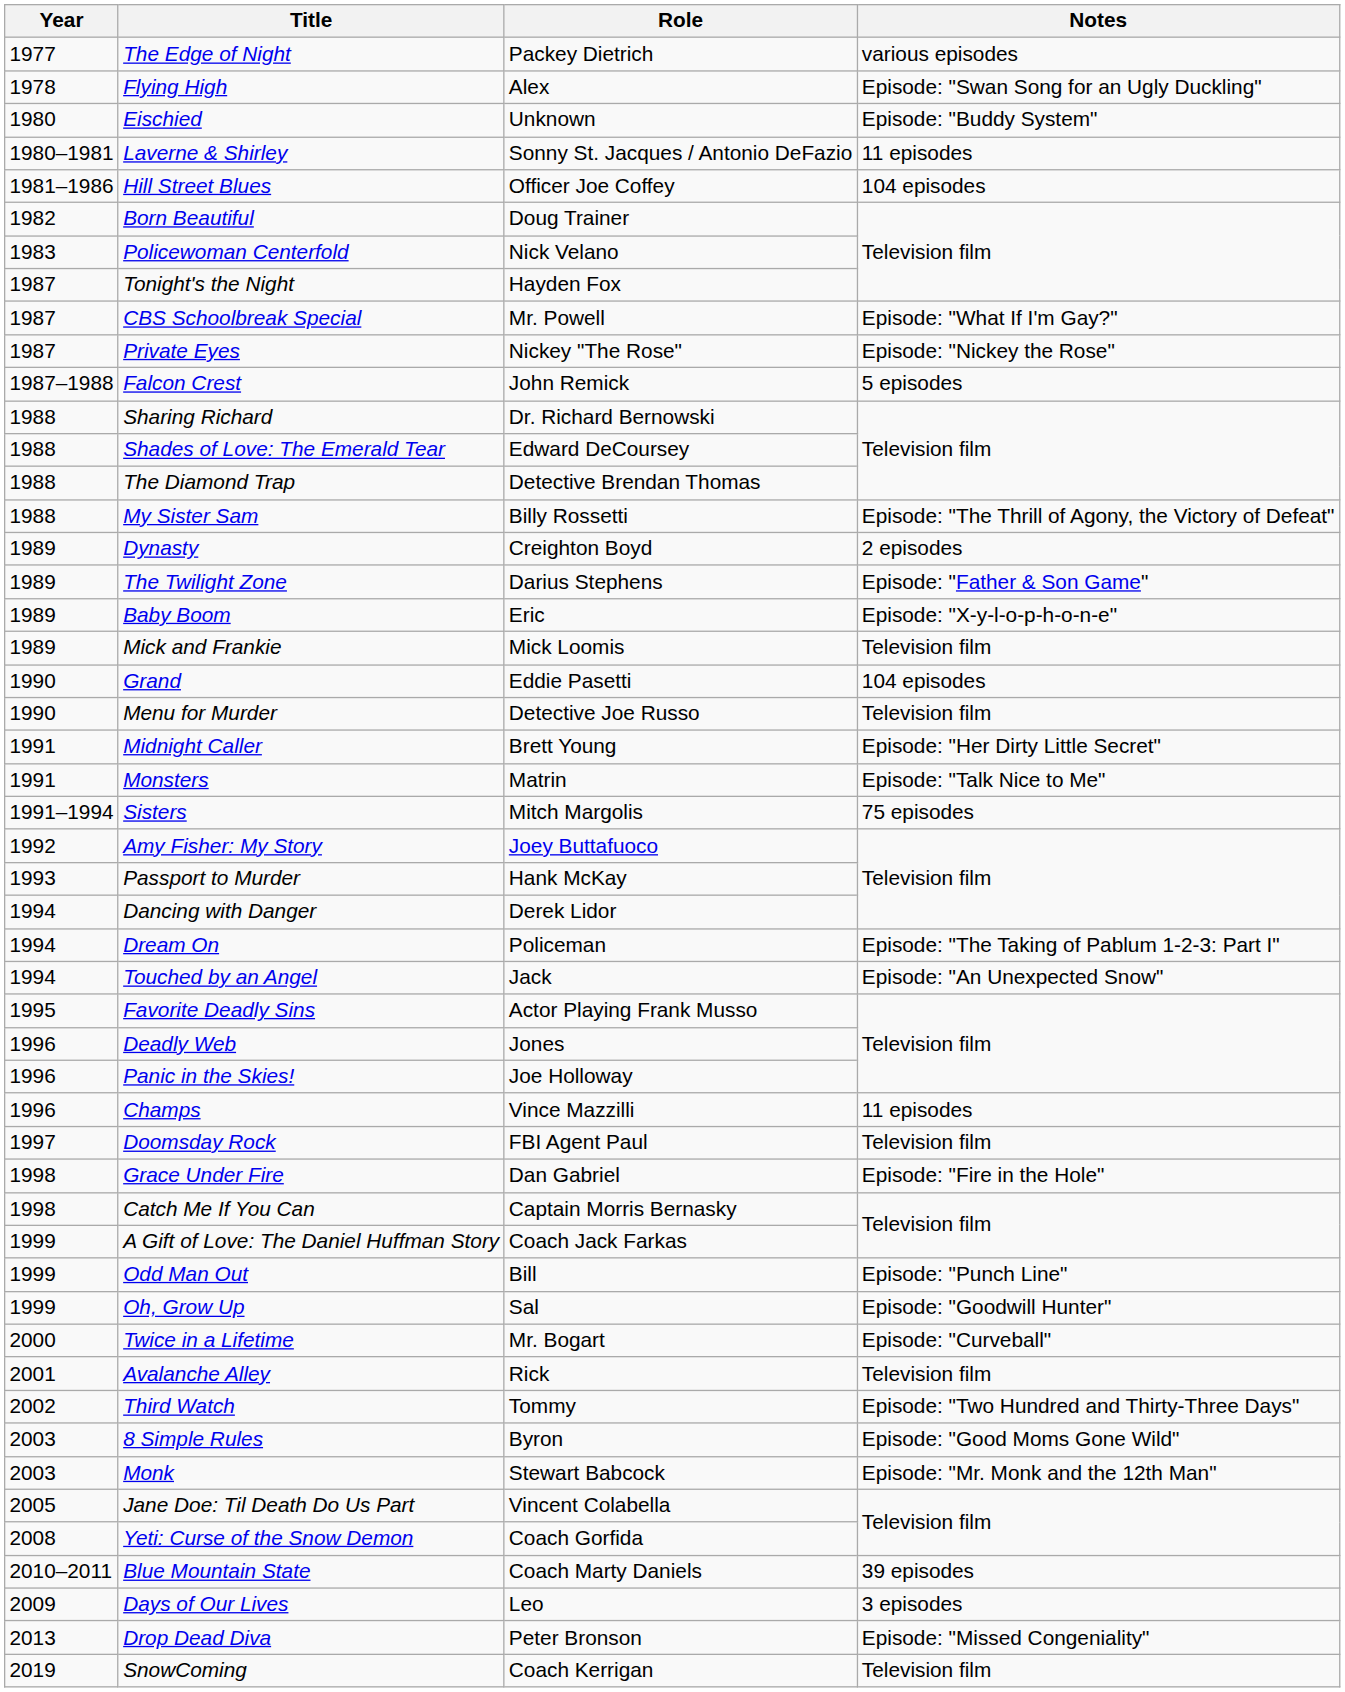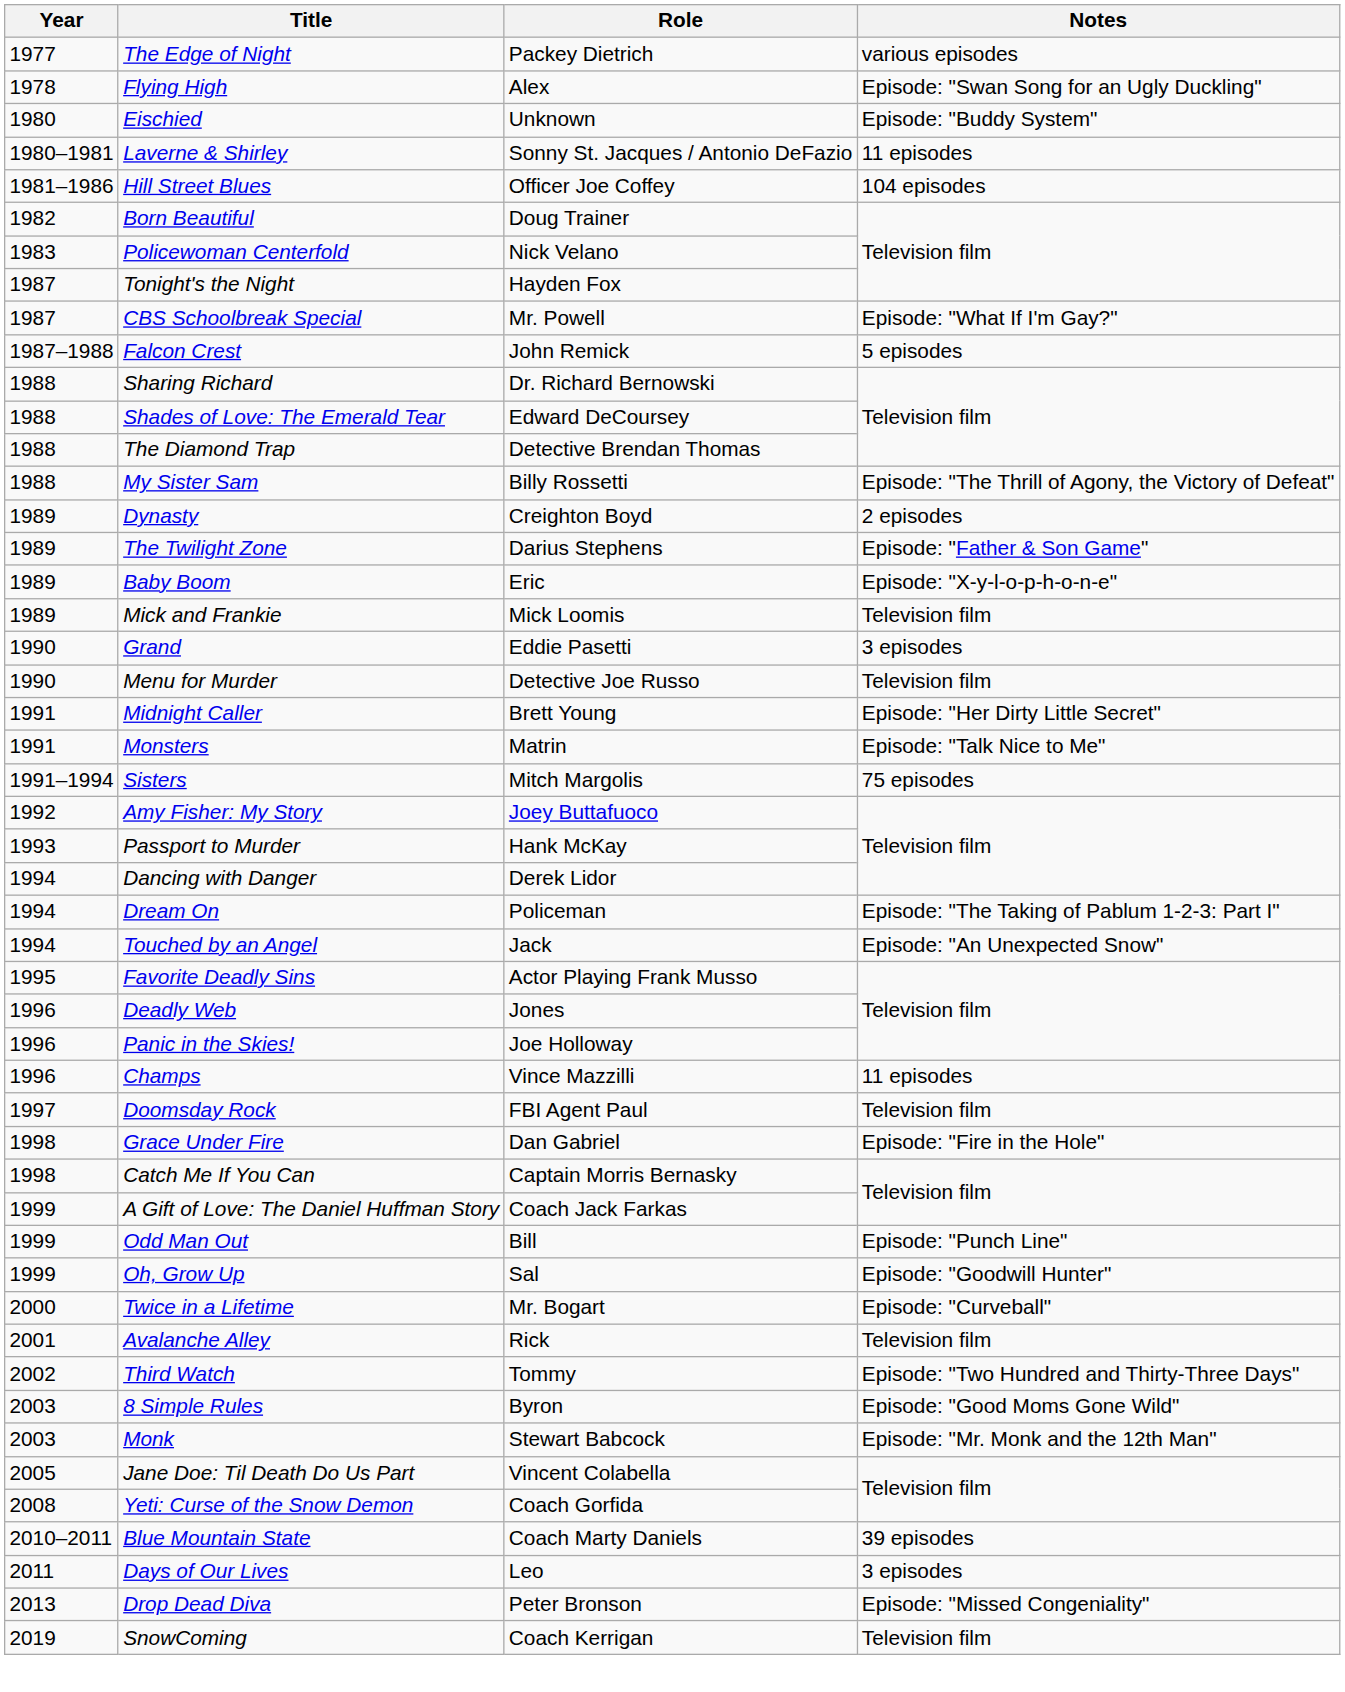 <table class="wikitable sortable">
 <tr>
 <th>Year</th>
 <th>Title</th>
 <th>Role</th>
 <th>Notes</th>
 </tr>
 <tr>
 <td>1977</td>
 <td><em><a href='#'>The Edge of Night</a></em></td>
 <td>Packey Dietrich</td>
 <td>various episodes</td>
 </tr>
 <tr>
 <td>1978</td>
 <td><em><a href='#'>Flying High</a></em></td>
 <td>Alex</td>
 <td>Episode: "Swan Song for an Ugly Duckling"</td>
 </tr>
 <tr>
 <td>1980</td>
 <td><em><a href='#'>Eischied</a></em></td>
 <td>Unknown</td>
 <td>Episode: "Buddy System"</td>
 </tr>
 <tr>
 <td>1980–1981</td>
 <td><em><a href='#'>Laverne & Shirley</a></em></td>
 <td>Sonny St. Jacques / Antonio DeFazio</td>
 <td>11 episodes</td>
 </tr>
 <tr>
 <td>1981–1986</td>
 <td><em><a href='#'>Hill Street Blues</a></em></td>
 <td>Officer Joe Coffey</td>
 <td>104 episodes</td>
 </tr>
 <tr>
 <td>1982</td>
 <td><em><a href='#'>Born Beautiful</a></em></td>
 <td>Doug Trainer</td>
 <td rowspan="3">Television film</td>
 </tr>
 <tr>
 <td>1983</td>
 <td><em><a href='#'>Policewoman Centerfold</a></em></td>
 <td>Nick Velano</td>
 </tr>
 <tr>
 <td>1987</td>
 <td><em>Tonight's the Night</em></td>
 <td>Hayden Fox</td>
 </tr>
 <tr>
 <td>1987</td>
 <td><em><a href='#'>CBS Schoolbreak Special</a></em></td>
 <td>Mr. Powell</td>
 <td>Episode: "What If I'm Gay?"</td>
 </tr>
 <tr>
-<td>1987</td>
-<td><em><a href='#'>Private Eyes</a></em></td>
-<td>Nickey "The Rose"</td>
-<td>Episode: "Nickey the Rose"</td>
-</tr>
-<tr>
 <td>1987–1988</td>
 <td><em><a href='#'>Falcon Crest</a></em></td>
 <td>John Remick</td>
 <td>5 episodes</td>
 </tr>
 <tr>
 <td>1988</td>
 <td><em>Sharing Richard</em></td>
 <td>Dr. Richard Bernowski</td>
 <td rowspan="3">Television film</td>
 </tr>
 <tr>
 <td>1988</td>
 <td><em><a href='#'>Shades of Love: The Emerald Tear</a></em></td>
 <td>Edward DeCoursey</td>
 </tr>
 <tr>
 <td>1988</td>
 <td><em>The Diamond Trap</em></td>
 <td>Detective Brendan Thomas</td>
 </tr>
 <tr>
 <td>1988</td>
 <td><em><a href='#'>My Sister Sam</a></em></td>
 <td>Billy Rossetti</td>
 <td>Episode: "The Thrill of Agony, the Victory of Defeat"</td>
 </tr>
 <tr>
 <td>1989</td>
 <td><em><a href='#'>Dynasty</a></em></td>
 <td>Creighton Boyd</td>
 <td>2 episodes</td>
 </tr>
 <tr>
 <td>1989</td>
 <td><em><a href='#'>The Twilight Zone</a></em></td>
 <td>Darius Stephens</td>
 <td>Episode: "<a href='#'>Father & Son Game</a>"</td>
 </tr>
 <tr>
 <td>1989</td>
 <td><em><a href='#'>Baby Boom</a></em></td>
 <td>Eric</td>
 <td>Episode: "X-y-l-o-p-h-o-n-e"</td>
 </tr>
 <tr>
 <td>1989</td>
 <td><em>Mick and Frankie</em></td>
 <td>Mick Loomis</td>
 <td>Television film</td>
 </tr>
 <tr>
 <td>1990</td>
 <td><em><a href='#'>Grand</a></em></td>
 <td>Eddie Pasetti</td>
-<td>104 episodes</td>
+<td>3 episodes</td>
 </tr>
 <tr>
 <td>1990</td>
 <td><em>Menu for Murder</em></td>
 <td>Detective Joe Russo</td>
 <td>Television film</td>
 </tr>
 <tr>
 <td>1991</td>
 <td><em><a href='#'>Midnight Caller</a></em></td>
 <td>Brett Young</td>
 <td>Episode: "Her Dirty Little Secret"</td>
 </tr>
 <tr>
 <td>1991</td>
 <td><em><a href='#'>Monsters</a></em></td>
 <td>Matrin</td>
 <td>Episode: "Talk Nice to Me"</td>
 </tr>
 <tr>
 <td>1991–1994</td>
 <td><em><a href='#'>Sisters</a></em></td>
 <td>Mitch Margolis</td>
 <td>75 episodes</td>
 </tr>
 <tr>
 <td>1992</td>
 <td><em><a href='#'>Amy Fisher: My Story</a></em></td>
 <td><a href='#'>Joey Buttafuoco</a></td>
 <td rowspan="3">Television film</td>
 </tr>
 <tr>
 <td>1993</td>
 <td><em>Passport to Murder</em></td>
 <td>Hank McKay</td>
 </tr>
 <tr>
 <td>1994</td>
 <td><em>Dancing with Danger</em></td>
 <td>Derek Lidor</td>
 </tr>
 <tr>
 <td>1994</td>
 <td><em><a href='#'>Dream On</a></em></td>
 <td>Policeman</td>
 <td>Episode: "The Taking of Pablum 1-2-3: Part I"</td>
 </tr>
 <tr>
 <td>1994</td>
 <td><em><a href='#'>Touched by an Angel</a></em></td>
 <td>Jack</td>
 <td>Episode: "An Unexpected Snow"</td>
 </tr>
 <tr>
 <td>1995</td>
 <td><em><a href='#'>Favorite Deadly Sins</a></em></td>
 <td>Actor Playing Frank Musso</td>
 <td rowspan="3">Television film</td>
 </tr>
 <tr>
 <td>1996</td>
 <td><em><a href='#'>Deadly Web</a></em></td>
 <td>Jones</td>
 </tr>
 <tr>
 <td>1996</td>
 <td><em><a href='#'>Panic in the Skies!</a></em></td>
 <td>Joe Holloway</td>
 </tr>
 <tr>
 <td>1996</td>
 <td><em><a href='#'>Champs</a></em></td>
 <td>Vince Mazzilli</td>
 <td>11 episodes</td>
 </tr>
 <tr>
 <td>1997</td>
 <td><em><a href='#'>Doomsday Rock</a></em></td>
 <td>FBI Agent Paul</td>
 <td>Television film</td>
 </tr>
 <tr>
 <td>1998</td>
 <td><em><a href='#'>Grace Under Fire</a></em></td>
 <td>Dan Gabriel</td>
 <td>Episode: "Fire in the Hole"</td>
 </tr>
 <tr>
 <td>1998</td>
 <td><em>Catch Me If You Can</em></td>
 <td>Captain Morris Bernasky</td>
 <td rowspan="2">Television film</td>
 </tr>
 <tr>
 <td>1999</td>
 <td><em>A Gift of Love: The Daniel Huffman Story</em></td>
 <td>Coach Jack Farkas</td>
 </tr>
 <tr>
 <td>1999</td>
 <td><em><a href='#'>Odd Man Out</a></em></td>
 <td>Bill</td>
 <td>Episode: "Punch Line"</td>
 </tr>
 <tr>
 <td>1999</td>
 <td><em><a href='#'>Oh, Grow Up</a></em></td>
 <td>Sal</td>
 <td>Episode: "Goodwill Hunter"</td>
 </tr>
 <tr>
 <td>2000</td>
 <td><em><a href='#'>Twice in a Lifetime</a></em></td>
 <td>Mr. Bogart</td>
 <td>Episode: "Curveball"</td>
 </tr>
 <tr>
 <td>2001</td>
 <td><em><a href='#'>Avalanche Alley</a></em></td>
 <td>Rick</td>
 <td>Television film</td>
 </tr>
 <tr>
 <td>2002</td>
 <td><em><a href='#'>Third Watch</a></em></td>
 <td>Tommy</td>
 <td>Episode: "Two Hundred and Thirty-Three Days"</td>
 </tr>
 <tr>
 <td>2003</td>
 <td><em><a href='#'>8 Simple Rules</a></em></td>
 <td>Byron</td>
 <td>Episode: "Good Moms Gone Wild"</td>
 </tr>
 <tr>
 <td>2003</td>
 <td><em><a href='#'>Monk</a></em></td>
 <td>Stewart Babcock</td>
 <td>Episode: "Mr. Monk and the 12th Man"</td>
 </tr>
 <tr>
 <td>2005</td>
 <td><em>Jane Doe: Til Death Do Us Part</em></td>
 <td>Vincent Colabella</td>
 <td rowspan="2">Television film</td>
 </tr>
 <tr>
 <td>2008</td>
 <td><em><a href='#'>Yeti: Curse of the Snow Demon</a></em></td>
 <td>Coach Gorfida</td>
 </tr>
 <tr>
 <td>2010–2011</td>
 <td><em><a href='#'>Blue Mountain State</a></em></td>
 <td>Coach Marty Daniels</td>
 <td>39 episodes</td>
 </tr>
 <tr>
-<td>2009</td>
+<td>2011</td>
 <td><em><a href='#'>Days of Our Lives</a></em></td>
 <td>Leo</td>
 <td>3 episodes</td>
 </tr>
 <tr>
 <td>2013</td>
 <td><em><a href='#'>Drop Dead Diva</a></em></td>
 <td>Peter Bronson</td>
 <td>Episode: "Missed Congeniality"</td>
 </tr>
 <tr>
 <td>2019</td>
 <td><em>SnowComing</em></td>
 <td>Coach Kerrigan</td>
 <td>Television film</td>
 </tr>
 </table>
